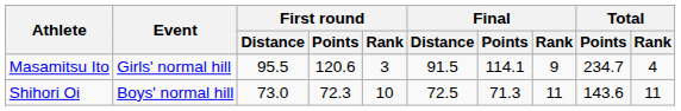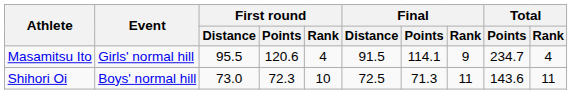 <table class="wikitable" style="font-size:90%">
 <tr>
 <th rowspan=2>Athlete</th>
 <th rowspan=2>Event</th>
 <th colspan=3>First round</th>
 <th colspan=3>Final</th>
 <th colspan=2>Total</th>
 </tr>
 <tr style="font-size:95%">
 <th>Distance</th>
 <th>Points</th>
 <th>Rank</th>
 <th>Distance</th>
 <th>Points</th>
 <th>Rank</th>
 <th>Points</th>
 <th>Rank</th>
 </tr>
 <tr align=center>
 <td align=left><a href='#'>Masamitsu Ito</a></td>
 <td align=left><a href='#'>Girls' normal hill</a></td>
 <td>95.5</td>
 <td>120.6</td>
-<td>3</td>
+<td>4</td>
 <td>91.5</td>
 <td>114.1</td>
 <td>9</td>
 <td>234.7</td>
 <td>4</td>
 </tr>
 <tr align=center>
 <td align=left><a href='#'>Shihori Oi</a></td>
 <td align=left><a href='#'>Boys' normal hill</a></td>
 <td>73.0</td>
 <td>72.3</td>
 <td>10</td>
 <td>72.5</td>
 <td>71.3</td>
 <td>11</td>
 <td>143.6</td>
 <td>11</td>
 </tr>
 </table>
